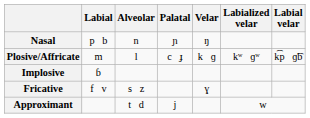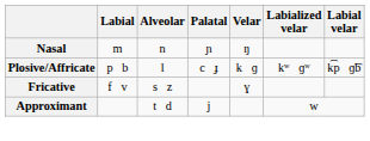 <table class="wikitable" style="text-align:center;">
 <tr>
 <th></th>
 <th>Labial</th>
 <th>Alveolar</th>
 <th>Palatal</th>
 <th>Velar</th>
 <th>Labialized<br>velar</th>
 <th>Labial<br>velar</th>
 </tr>
 <tr>
 <th>Nasal</th>
-<td>p   b</td>
+<td>m</td>
 <td>n</td>
 <td>ɲ</td>
 <td>ŋ</td>
 <td></td>
 <td></td>
 </tr>
 <tr>
 <th>Plosive/Affricate</th>
-<td>m</td>
+<td>p   b</td>
 <td>l</td>
 <td>c   ɟ</td>
 <td>k   ɡ</td>
 <td>kʷ   ɡʷ</td>
 <td>k͡p   ɡ͡b</td>
-</tr>
-<tr>
-<th>Implosive</th>
-<td>ɓ</td>
-<td></td>
-<td></td>
-<td></td>
-<td></td>
-<td></td>
 </tr>
 <tr>
 <th>Fricative</th>
 <td>f   v</td>
 <td>s   z</td>
 <td></td>
 <td>ɣ</td>
 <td></td>
 <td></td>
 </tr>
 <tr>
 <th>Approximant</th>
 <td></td>
 <td>t   d</td>
 <td>j</td>
 <td></td>
 <td colspan="2">w</td>
 </tr>
 </table>
